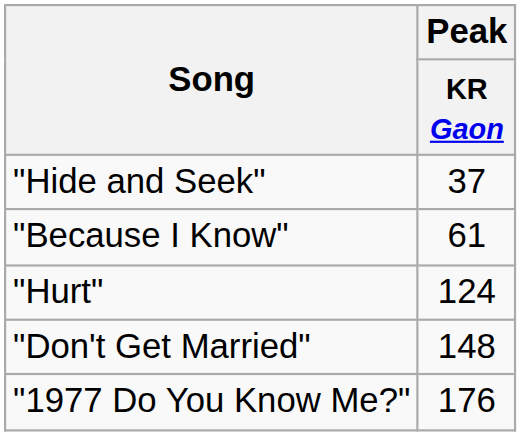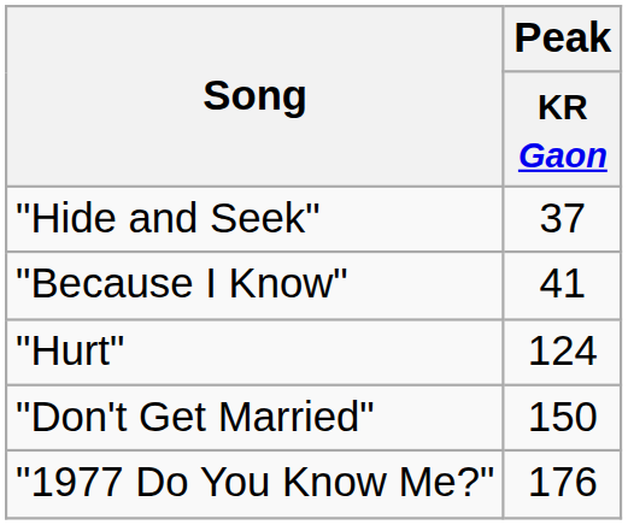 <table class="wikitable">
 <tr>
 <th rowspan="2">Song</th>
 <th>Peak</th>
 </tr>
 <tr>
 <th><small>KR</small><br><em><a href='#'><small>Gaon</small></a></em></th>
 </tr>
 <tr>
 <td>"Hide and Seek"</td>
 <td align="center">37</td>
 </tr>
 <tr>
 <td>"Because I Know"</td>
-<td align="center">61</td>
+<td align="center">41</td>
 </tr>
 <tr>
 <td>"Hurt"</td>
 <td align="center">124</td>
 </tr>
 <tr>
 <td>"Don't Get Married"</td>
-<td align="center">148</td>
+<td align="center">150</td>
 </tr>
 <tr>
 <td>"1977 Do You Know Me?"</td>
 <td align="center">176</td>
 </tr>
 </table>
